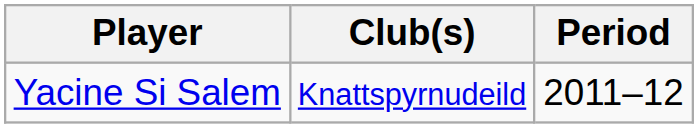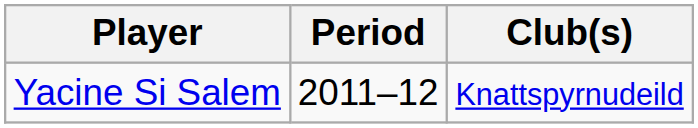 <table class="wikitable collapsible collapsed" style="text-align:center">
 <tr>
 <th scope="col">Player</th>
+<th scope="col">Period</th>
 <th scope="col" class="unsortable">Club(s)</th>
-<th scope="col">Period</th>
 </tr>
 <tr>
 <td align="left"><a href='#'>Yacine Si Salem</a></td>
+<td>2011–12</td>
 <td><small><a href='#'>Knattspyrnudeild</a></small></td>
-<td>2011–12</td>
 </tr>
 </table>
